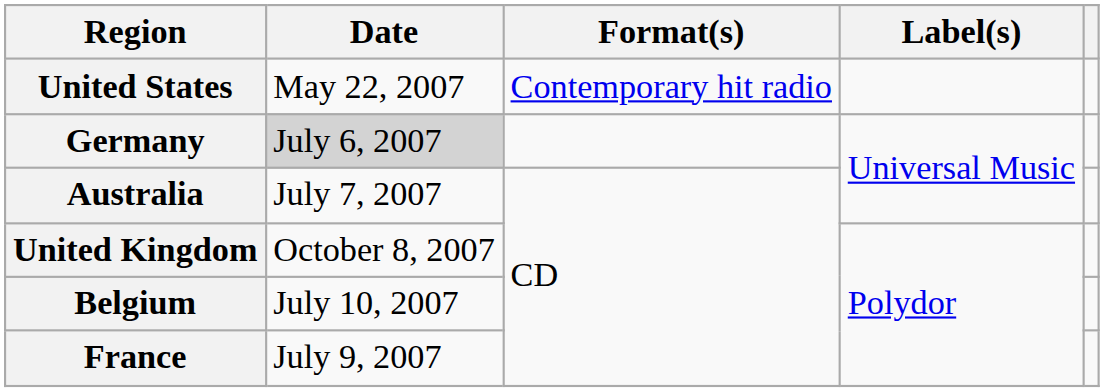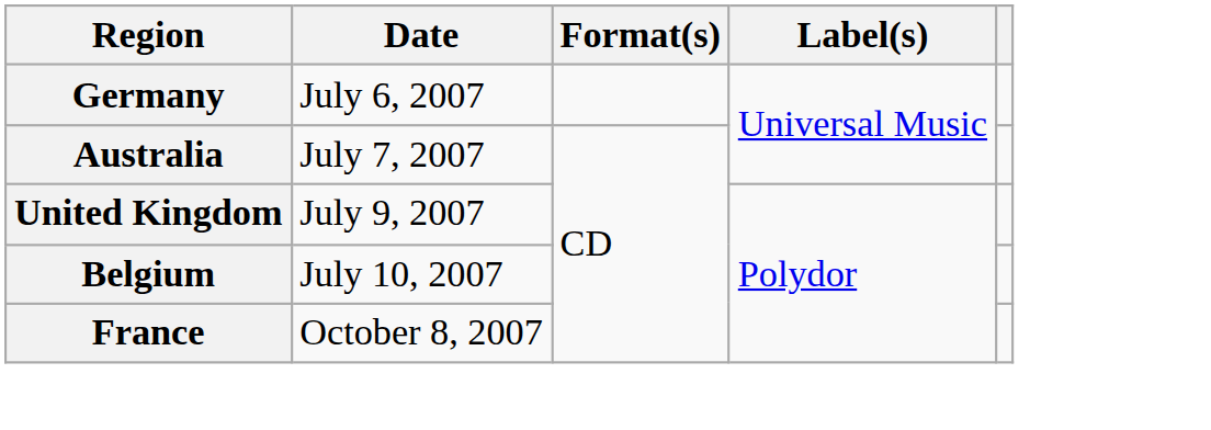 <table class="wikitable plainrowheaders">
 <tr>
 <th scope="col">Region</th>
 <th scope="col">Date</th>
 <th scope="col">Format(s)</th>
 <th scope="col">Label(s)</th>
 <th scope="col"></th>
 </tr>
 <tr>
-<th scope="row">United States</th>
-<td>May 22, 2007</td>
-<td><a href='#'>Contemporary hit radio</a></td>
-<td></td>
-<td></td>
-</tr>
-<tr>
 <th scope="row">Germany</th>
-<td style="background: lightgrey;">July 6, 2007</td>
+<td>July 6, 2007</td>
 <td></td>
 <td rowspan="2"><a href='#'>Universal Music</a></td>
 <td></td>
 </tr>
 <tr>
 <th scope="row">Australia</th>
 <td>July 7, 2007</td>
 <td rowspan="4">CD</td>
 <td></td>
 </tr>
 <tr>
 <th scope="row">United Kingdom</th>
-<td>October 8, 2007</td>
+<td>July 9, 2007</td>
 <td rowspan="3"><a href='#'>Polydor</a></td>
 <td></td>
 </tr>
 <tr>
 <th scope="row">Belgium</th>
 <td>July 10, 2007</td>
 <td></td>
 </tr>
 <tr>
 <th scope="row">France</th>
-<td>July 9, 2007</td>
+<td>October 8, 2007</td>
 <td></td>
 </tr>
 </table>
